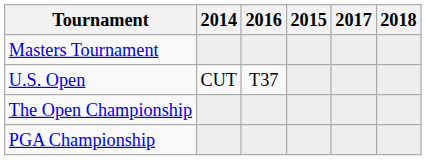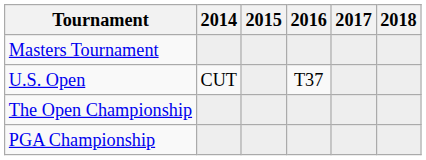 <table class="wikitable" style="font-size:95%;text-align:center;">
 <tr>
 <th>Tournament</th>
 <th>2014</th>
+<th>2015</th>
 <th>2016</th>
-<th>2015</th>
 <th>2017</th>
 <th>2018</th>
 </tr>
 <tr>
 <td align=left><a href='#'>Masters Tournament</a></td>
 <td style="background:#eee;"></td>
 <td style="background:#eee;"></td>
 <td style="background:#eee;"></td>
 <td style="background:#eee;"></td>
 <td style="background:#eee;"></td>
 </tr>
 <tr>
 <td align=left><a href='#'>U.S. Open</a></td>
 <td>CUT</td>
+<td style="background:#eee;"></td>
 <td>T37</td>
-<td style="background:#eee;"></td>
 <td style="background:#eee;"></td>
 <td style="background:#eee;"></td>
 </tr>
 <tr>
 <td align=left><a href='#'>The Open Championship</a></td>
 <td style="background:#eee;"></td>
 <td style="background:#eee;"></td>
 <td style="background:#eee;"></td>
 <td style="background:#eee;"></td>
 <td style="background:#eee;"></td>
 </tr>
 <tr>
 <td align=left><a href='#'>PGA Championship</a></td>
 <td style="background:#eee;"></td>
 <td style="background:#eee;"></td>
 <td style="background:#eee;"></td>
 <td style="background:#eee;"></td>
 <td style="background:#eee;"></td>
 </tr>
 </table>
